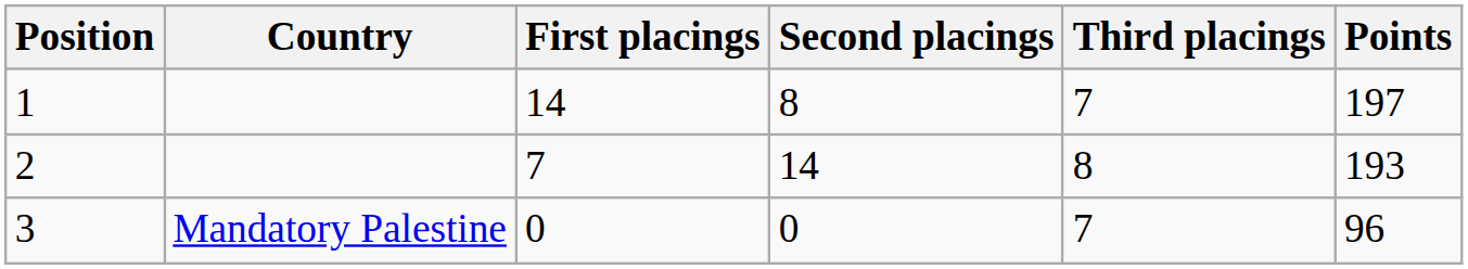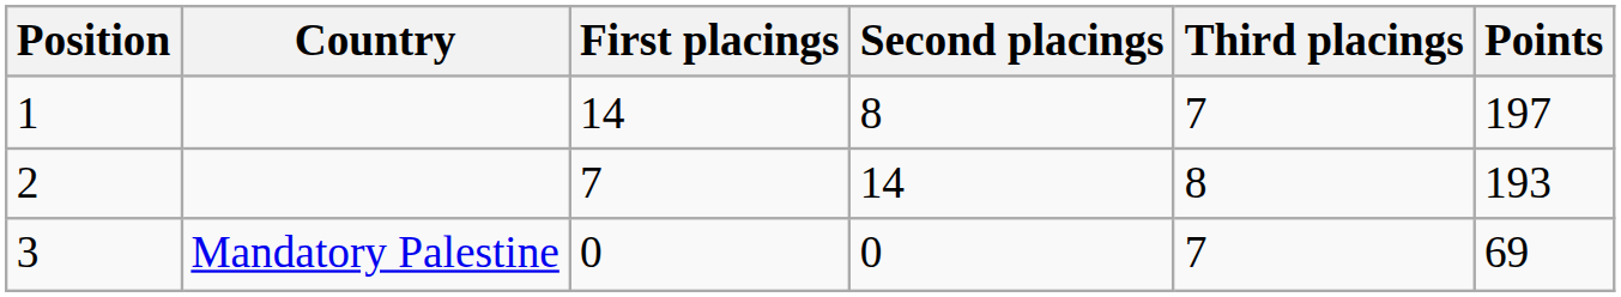 <table class = "wikitable">
 <tr>
 <th>Position</th>
 <th>Country</th>
 <th>First placings</th>
 <th>Second placings</th>
 <th>Third placings</th>
 <th>Points</th>
 </tr>
 <tr>
 <td>1</td>
 <td></td>
 <td>14</td>
 <td>8</td>
 <td>7</td>
 <td>197</td>
 </tr>
 <tr>
 <td>2</td>
 <td></td>
 <td>7</td>
 <td>14</td>
 <td>8</td>
 <td>193</td>
 </tr>
 <tr>
 <td>3</td>
 <td> <a href='#'>Mandatory Palestine</a></td>
 <td>0</td>
 <td>0</td>
 <td>7</td>
-<td>96</td>
+<td>69</td>
 </tr>
 </table>
